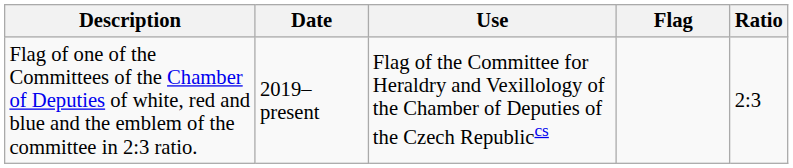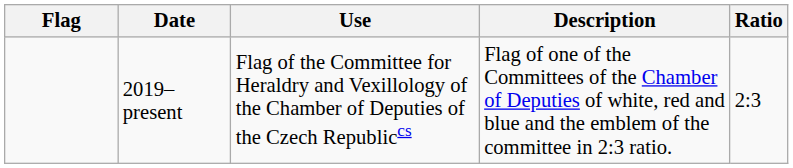 <table class="wikitable">
 <tr>
-<th width="250">Description</th>
+<th width="110">Flag</th>
 <th width="100">Date</th>
 <th width="250">Use</th>
-<th width="110">Flag</th>
+<th width="250">Description</th>
 <th>Ratio</th>
 </tr>
 <tr>
-<td>Flag of one of the Committees of the <a href='#'>Chamber of Deputies</a> of white, red and blue and the emblem of the committee in 2:3 ratio.</td>
+<td></td>
 <td>2019–present</td>
 <td>Flag of the Committee for Heraldry and Vexillology of the Chamber of Deputies of the Czech Republic<sup><a href='#'>cs</a></sup></td>
-<td></td>
+<td>Flag of one of the Committees of the <a href='#'>Chamber of Deputies</a> of white, red and blue and the emblem of the committee in 2:3 ratio.</td>
 <td>2:3</td>
 </tr>
 </table>
